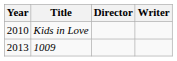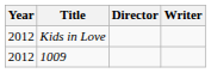 <table class="wikitable">
 <tr>
 <th>Year</th>
 <th>Title</th>
 <th>Director</th>
 <th>Writer</th>
 </tr>
 <tr>
-<td>2010</td>
+<td>2012</td>
 <td><em>Kids in Love</em></td>
 <td></td>
 <td></td>
 </tr>
 <tr>
-<td>2013</td>
+<td>2012</td>
 <td><em>1009</em></td>
 <td></td>
 <td></td>
 </tr>
 </table>
